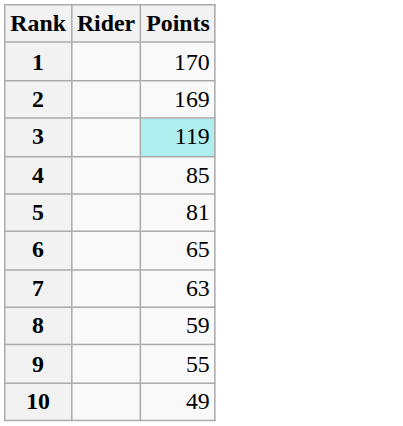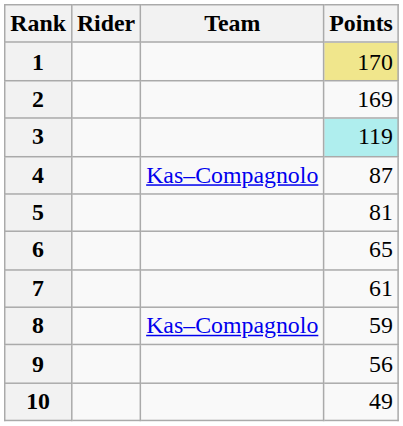 <table class="wikitable">
 <tr>
 <th scope="col">Rank</th>
 <th scope="col">Rider</th>
+<th scope="col">Team</th>
 <th scope="col">Points</th>
 </tr>
 <tr>
 <th scope="col">1</th>
 <td> </td>
-<td align=right>170</td>
+<td></td>
+<td align=right style="background: khaki;">170</td>
 </tr>
 <tr>
 <th scope="col">2</th>
 <td> </td>
+<td></td>
 <td align=right>169</td>
 </tr>
 <tr>
 <th scope="col">3</th>
+<td></td>
 <td></td>
 <td align=right style="background: paleturquoise;">119</td>
 </tr>
 <tr>
 <th scope="col">4</th>
 <td></td>
-<td align=right>85</td>
+<td><a href='#'>Kas–Compagnolo</a></td>
+<td align=right>87</td>
 </tr>
 <tr>
 <th scope="col">5</th>
+<td></td>
 <td></td>
 <td align=right>81</td>
 </tr>
 <tr>
 <th scope="col">6</th>
 <td></td>
+<td></td>
 <td align=right>65</td>
 </tr>
 <tr>
 <th scope="col">7</th>
 <td></td>
-<td align=right>63</td>
+<td></td>
+<td align=right>61</td>
 </tr>
 <tr>
 <th scope="col">8</th>
 <td></td>
+<td><a href='#'>Kas–Compagnolo</a></td>
 <td align=right>59</td>
 </tr>
 <tr>
 <th scope="col">9</th>
 <td></td>
-<td align=right>55</td>
+<td></td>
+<td align=right>56</td>
 </tr>
 <tr>
 <th scope="col">10</th>
 <td></td>
+<td></td>
 <td align=right>49</td>
 </tr>
 </table>
